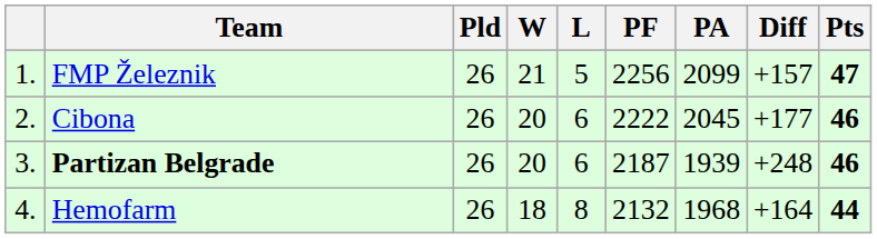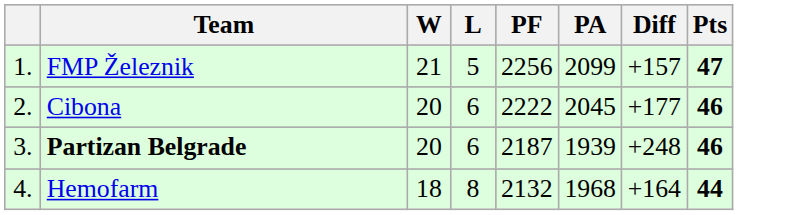 <table class="wikitable sortable" style="text-align:center">
 <tr>
 <th width=15></th>
 <th width=220>Team</th>
-<th width=20>Pld</th>
 <th width=20>W</th>
 <th width=20>L</th>
 <th width=20>PF</th>
 <th width=20>PA</th>
 <th width=30>Diff</th>
 <th width=20>Pts</th>
 </tr>
 <tr bgcolor="#ddffdd">
 <td>1.</td>
 <td align=left><a href='#'>FMP Železnik</a></td>
-<td>26</td>
 <td>21</td>
 <td>5</td>
 <td>2256</td>
 <td>2099</td>
 <td>+157</td>
 <td><strong>47</strong></td>
 </tr>
 <tr bgcolor="#ddffdd">
 <td>2.</td>
 <td align=left><a href='#'>Cibona</a></td>
-<td>26</td>
 <td>20</td>
 <td>6</td>
 <td>2222</td>
 <td>2045</td>
 <td>+177</td>
 <td><strong>46</strong></td>
 </tr>
 <tr bgcolor="#ddffdd">
 <td>3.</td>
 <td align=left><strong>Partizan Belgrade</strong></td>
-<td>26</td>
 <td>20</td>
 <td>6</td>
 <td>2187</td>
 <td>1939</td>
 <td>+248</td>
 <td><strong>46</strong></td>
 </tr>
 <tr bgcolor="#ddffdd">
 <td>4.</td>
 <td align=left><a href='#'>Hemofarm</a></td>
-<td>26</td>
 <td>18</td>
 <td>8</td>
 <td>2132</td>
 <td>1968</td>
 <td>+164</td>
 <td><strong>44</strong></td>
 </tr>
 </table>
